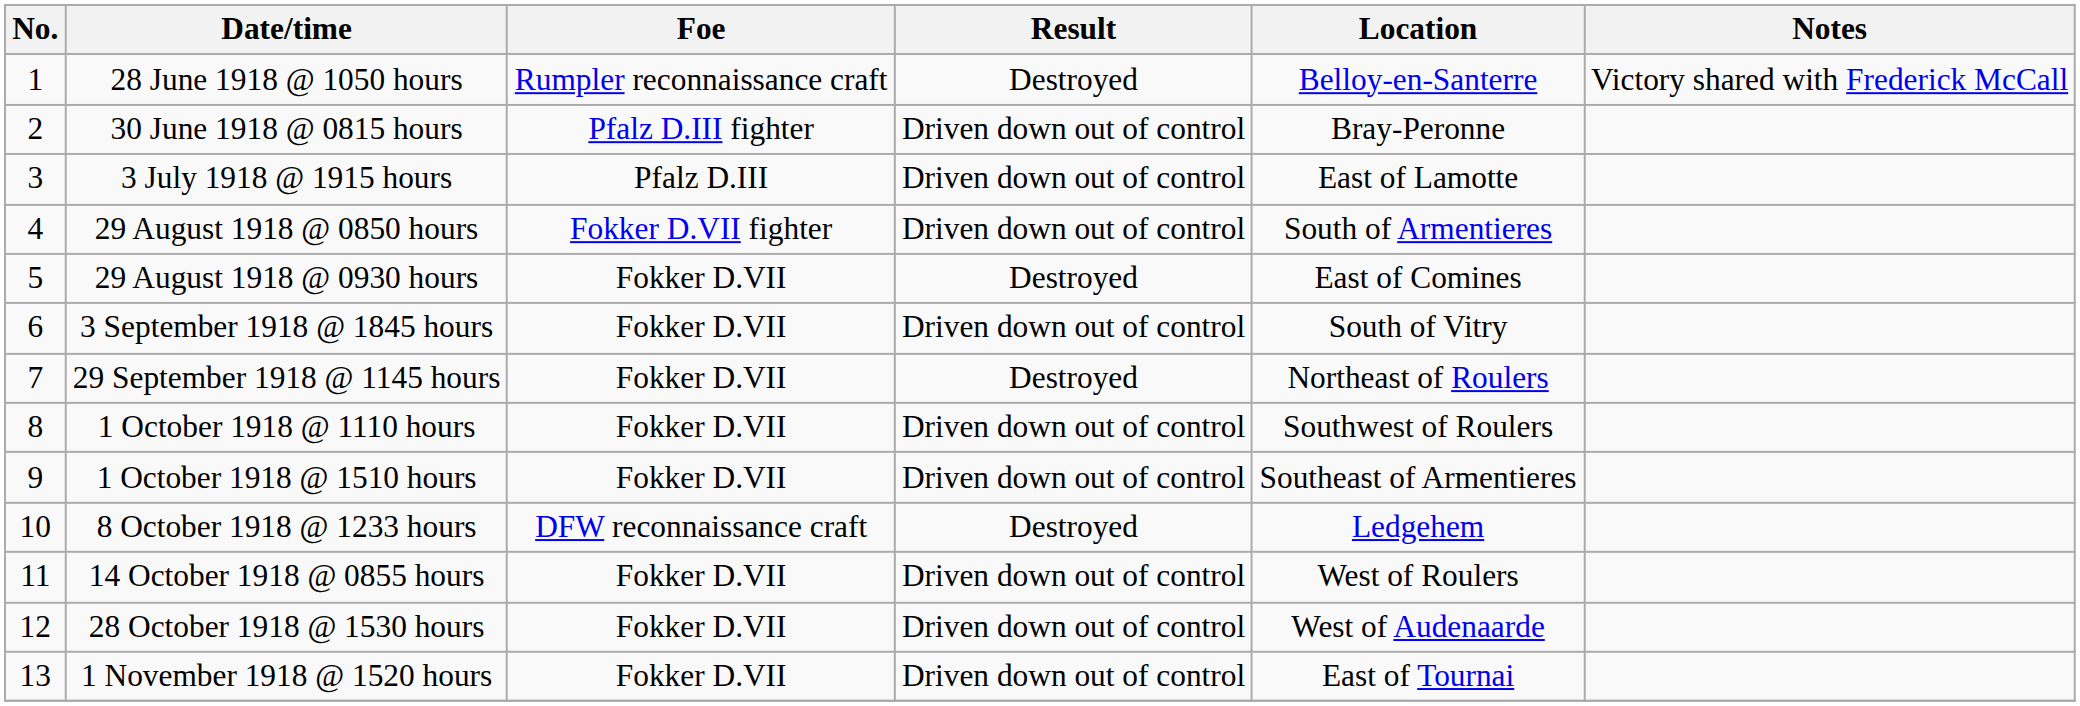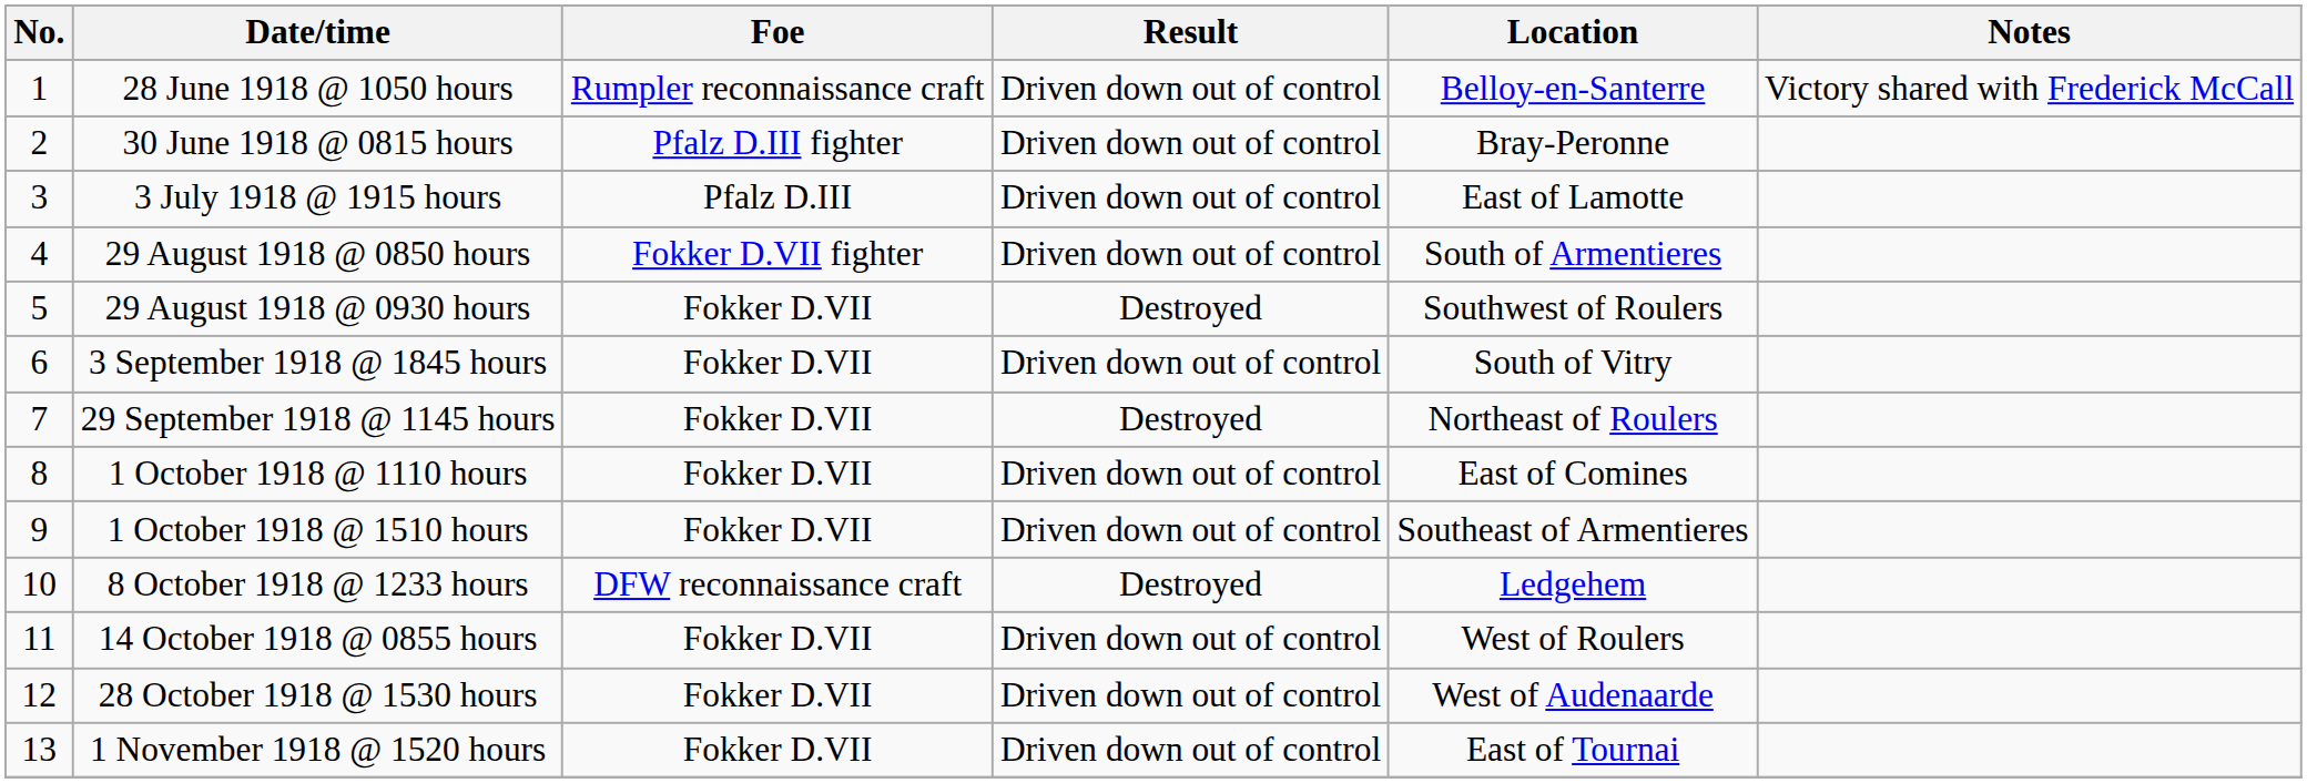 <table class="wikitable">
 <tr>
 <th>No.</th>
 <th>Date/time</th>
 <th>Foe</th>
 <th>Result</th>
 <th>Location</th>
 <th>Notes</th>
 </tr>
 <tr>
 <td align="center">1</td>
 <td align="center">28 June 1918 @ 1050 hours</td>
 <td align="center"><a href='#'>Rumpler</a> reconnaissance craft</td>
-<td align="center">Destroyed</td>
+<td align="center">Driven down out of control</td>
 <td align="center"><a href='#'>Belloy-en-Santerre</a></td>
 <td align="center">Victory shared with <a href='#'>Frederick McCall</a></td>
 </tr>
 <tr>
 <td align="center">2</td>
 <td align="center">30 June 1918 @ 0815 hours</td>
 <td align="center"><a href='#'>Pfalz D.III</a> fighter</td>
 <td align="center">Driven down out of control</td>
 <td align="center">Bray-Peronne</td>
 <td align="center"></td>
 </tr>
 <tr>
 <td align="center">3</td>
 <td align="center">3 July 1918 @ 1915 hours</td>
 <td align="center">Pfalz D.III</td>
 <td align="center">Driven down out of control</td>
 <td align="center">East of Lamotte</td>
 <td align="center"></td>
 </tr>
 <tr>
 <td align="center">4</td>
 <td align="center">29 August 1918 @ 0850 hours</td>
 <td align="center"><a href='#'>Fokker D.VII</a> fighter</td>
 <td align="center">Driven down out of control</td>
 <td align="center">South of <a href='#'>Armentieres</a></td>
 <td align="center"></td>
 </tr>
 <tr>
 <td align="center">5</td>
 <td align="center">29 August 1918 @ 0930 hours</td>
 <td align="center">Fokker D.VII</td>
 <td align="center">Destroyed</td>
-<td align="center">East of Comines</td>
+<td align="center">Southwest of Roulers</td>
 <td align="center"></td>
 </tr>
 <tr>
 <td align="center">6</td>
 <td align="center">3 September 1918 @ 1845 hours</td>
 <td align="center">Fokker D.VII</td>
 <td align="center">Driven down out of control</td>
 <td align="center">South of Vitry</td>
 <td align="center"></td>
 </tr>
 <tr>
 <td align="center">7</td>
 <td align="center">29 September 1918 @ 1145 hours</td>
 <td align="center">Fokker D.VII</td>
 <td align="center">Destroyed</td>
 <td align="center">Northeast of <a href='#'>Roulers</a></td>
 <td align="center"></td>
 </tr>
 <tr>
 <td align="center">8</td>
 <td align="center">1 October 1918 @ 1110 hours</td>
 <td align="center">Fokker D.VII</td>
 <td align="center">Driven down out of control</td>
-<td align="center">Southwest of Roulers</td>
+<td align="center">East of Comines</td>
 <td align="center"></td>
 </tr>
 <tr>
 <td align="center">9</td>
 <td align="center">1 October 1918 @ 1510 hours</td>
 <td align="center">Fokker D.VII</td>
 <td align="center">Driven down out of control</td>
 <td align="center">Southeast of Armentieres</td>
 <td align="center"></td>
 </tr>
 <tr>
 <td align="center">10</td>
 <td align="center">8 October 1918 @ 1233 hours</td>
 <td align="center"><a href='#'>DFW</a> reconnaissance craft</td>
 <td align="center">Destroyed</td>
 <td align="center"><a href='#'>Ledgehem</a></td>
 <td align="center"></td>
 </tr>
 <tr>
 <td align="center">11</td>
 <td align="center">14 October 1918 @ 0855 hours</td>
 <td align="center">Fokker D.VII</td>
 <td align="center">Driven down out of control</td>
 <td align="center">West of Roulers</td>
 <td align="center"></td>
 </tr>
 <tr>
 <td align="center">12</td>
 <td align="center">28 October 1918 @ 1530 hours</td>
 <td align="center">Fokker D.VII</td>
 <td align="center">Driven down out of control</td>
 <td align="center">West of <a href='#'>Audenaarde</a></td>
 <td align="center"></td>
 </tr>
 <tr>
 <td align="center">13</td>
 <td align="center">1 November 1918 @ 1520 hours</td>
 <td align="center">Fokker D.VII</td>
 <td align="center">Driven down out of control</td>
 <td align="center">East of <a href='#'>Tournai</a></td>
 <td align="center"></td>
 </tr>
 <tr>
 </tr>
 </table>
